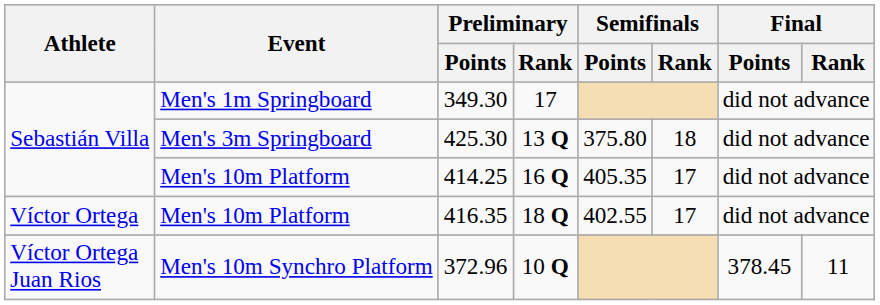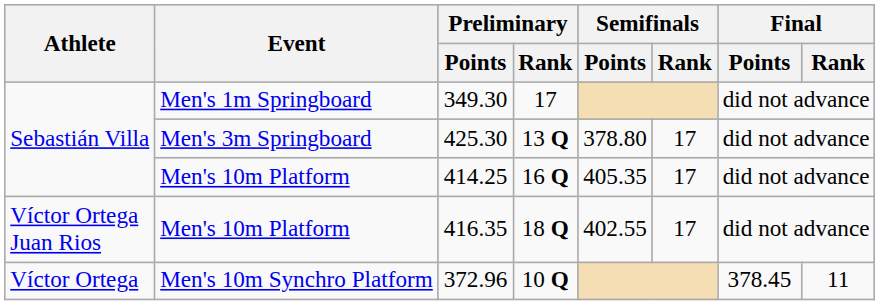 <table class=wikitable style="font-size:90%">
 <tr>
 <th rowspan="2">Athlete</th>
 <th rowspan="2">Event</th>
 <th colspan="2">Preliminary</th>
 <th colspan="2">Semifinals</th>
 <th colspan="2">Final</th>
 </tr>
 <tr>
 <th>Points</th>
 <th>Rank</th>
 <th>Points</th>
 <th>Rank</th>
 <th>Points</th>
 <th>Rank</th>
 </tr>
 <tr>
 <td rowspan="3"><a href='#'>Sebastián Villa</a></td>
 <td><a href='#'>Men's 1m Springboard</a></td>
 <td align=center>349.30</td>
 <td align=center>17</td>
 <td colspan= 2 bgcolor="wheat"></td>
 <td align=center colspan=2>did not advance</td>
 </tr>
 <tr>
 <td><a href='#'>Men's 3m Springboard</a></td>
 <td align=center>425.30</td>
 <td align=center>13 <strong>Q</strong></td>
-<td align=center>375.80</td>
-<td align=center>18</td>
+<td align=center>378.80</td>
+<td align=center>17</td>
 <td align=center colspan=2>did not advance</td>
 </tr>
 <tr>
 <td><a href='#'>Men's 10m Platform</a></td>
 <td align=center>414.25</td>
 <td align=center>16 <strong>Q</strong></td>
 <td align=center>405.35</td>
 <td align=center>17</td>
 <td align=center colspan=2>did not advance</td>
 </tr>
 <tr>
-<td rowspan="1"><a href='#'>Víctor Ortega</a></td>
+<td rowspan="1"><a href='#'>Víctor Ortega</a><br><a href='#'>Juan Rios</a></td>
 <td><a href='#'>Men's 10m Platform</a></td>
 <td align=center>416.35</td>
 <td align=center>18 <strong>Q</strong></td>
 <td align=center>402.55</td>
 <td align=center>17</td>
 <td align=center colspan=2>did not advance</td>
 </tr>
 <tr>
-<td rowspan="1"><a href='#'>Víctor Ortega</a><br><a href='#'>Juan Rios</a></td>
+<td rowspan="1"><a href='#'>Víctor Ortega</a></td>
 <td><a href='#'>Men's 10m Synchro Platform</a></td>
 <td align=center>372.96</td>
 <td align=center>10 <strong>Q</strong></td>
 <td colspan= 2 bgcolor="wheat"></td>
 <td align=center>378.45</td>
 <td align=center>11</td>
 </tr>
 </table>
